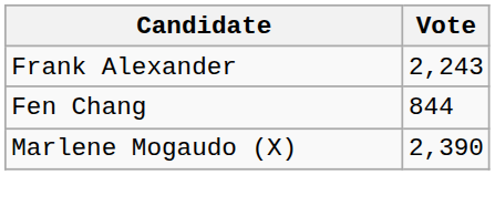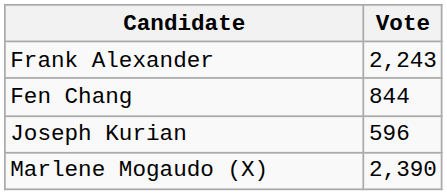 <table class="wikitable">
 <tr>
 <th bgcolor="#DDDDFF" width="200px">Candidate</th>
 <th bgcolor="#DDDDFF">Vote</th>
 </tr>
 <tr>
 <td>Frank Alexander</td>
 <td>2,243</td>
 </tr>
 <tr>
 <td>Fen Chang</td>
 <td>844</td>
 </tr>
 <tr>
+<td>Joseph Kurian</td>
+<td>596</td>
+</tr>
+<tr>
 <td>Marlene Mogaudo (X)</td>
 <td>2,390</td>
 </tr>
 </table>
